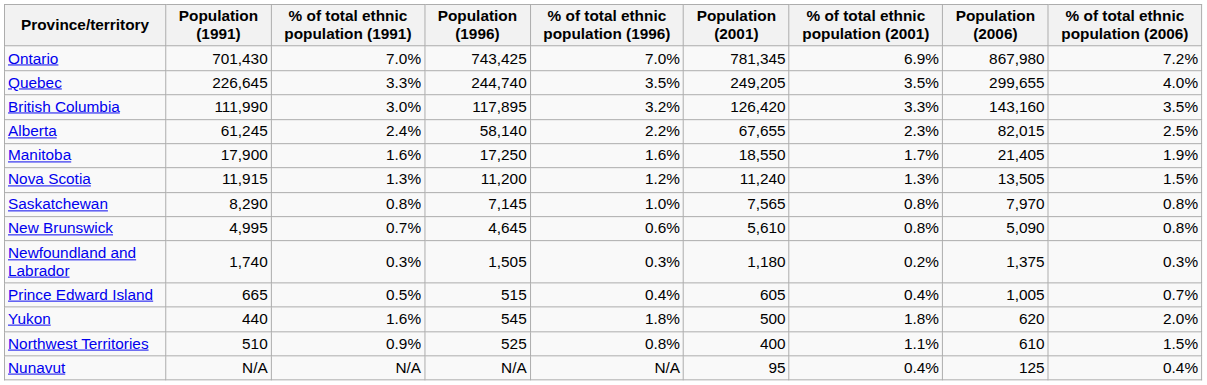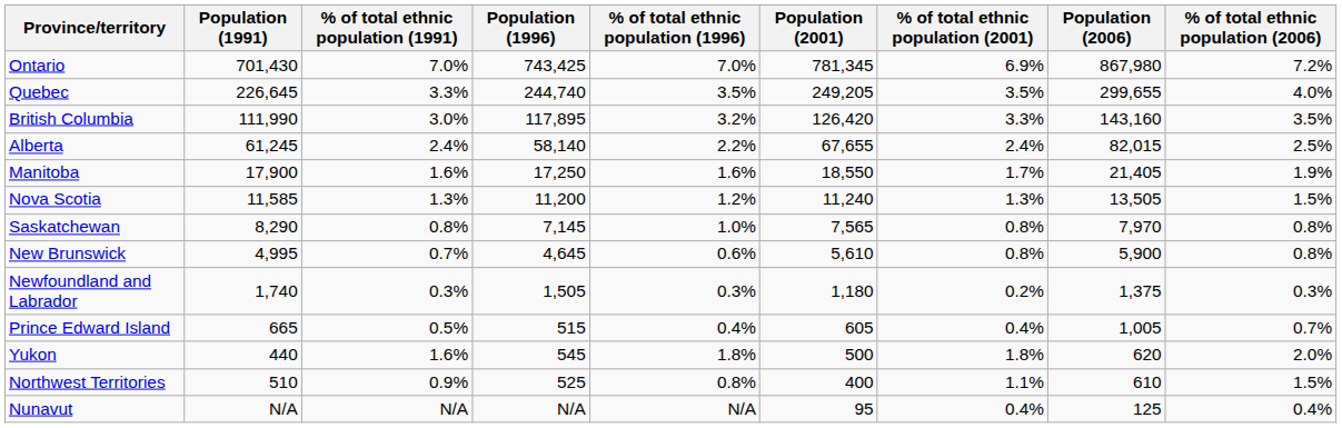 <table class="wikitable sortable">
 <tr>
 <th>Province/territory</th>
 <th>Population (1991)</th>
 <th>% of total ethnic population (1991)</th>
 <th>Population (1996)</th>
 <th>% of total ethnic population (1996)</th>
 <th>Population (2001)</th>
 <th>% of total ethnic population (2001)</th>
 <th>Population (2006)</th>
 <th>% of total ethnic population (2006)</th>
 </tr>
 <tr>
 <td><a href='#'>Ontario</a></td>
 <td align="right">701,430</td>
 <td align="right">7.0%</td>
 <td align="right">743,425</td>
 <td align="right">7.0%</td>
 <td align="right">781,345</td>
 <td align="right">6.9%</td>
 <td align="right">867,980</td>
 <td align="right">7.2%</td>
 </tr>
 <tr>
 <td><a href='#'>Quebec</a></td>
 <td align="right">226,645</td>
 <td align="right">3.3%</td>
 <td align="right">244,740</td>
 <td align="right">3.5%</td>
 <td align="right">249,205</td>
 <td align="right">3.5%</td>
 <td align="right">299,655</td>
 <td align="right">4.0%</td>
 </tr>
 <tr>
 <td><a href='#'>British Columbia</a></td>
 <td align="right">111,990</td>
 <td align="right">3.0%</td>
 <td align="right">117,895</td>
 <td align="right">3.2%</td>
 <td align="right">126,420</td>
 <td align="right">3.3%</td>
 <td align="right">143,160</td>
 <td align="right">3.5%</td>
 </tr>
 <tr>
 <td><a href='#'>Alberta</a></td>
 <td align="right">61,245</td>
 <td align="right">2.4%</td>
 <td align="right">58,140</td>
 <td align="right">2.2%</td>
 <td align="right">67,655</td>
-<td align="right">2.3%</td>
+<td align="right">2.4%</td>
 <td align="right">82,015</td>
 <td align="right">2.5%</td>
 </tr>
 <tr>
 <td><a href='#'>Manitoba</a></td>
 <td align="right">17,900</td>
 <td align="right">1.6%</td>
 <td align="right">17,250</td>
 <td align="right">1.6%</td>
 <td align="right">18,550</td>
 <td align="right">1.7%</td>
 <td align="right">21,405</td>
 <td align="right">1.9%</td>
 </tr>
 <tr>
 <td><a href='#'>Nova Scotia</a></td>
-<td align="right">11,915</td>
+<td align="right">11,585</td>
 <td align="right">1.3%</td>
 <td align="right">11,200</td>
 <td align="right">1.2%</td>
 <td align="right">11,240</td>
 <td align="right">1.3%</td>
 <td align="right">13,505</td>
 <td align="right">1.5%</td>
 </tr>
 <tr>
 <td><a href='#'>Saskatchewan</a></td>
 <td align="right">8,290</td>
 <td align="right">0.8%</td>
 <td align="right">7,145</td>
 <td align="right">1.0%</td>
 <td align="right">7,565</td>
 <td align="right">0.8%</td>
 <td align="right">7,970</td>
 <td align="right">0.8%</td>
 </tr>
 <tr>
 <td><a href='#'>New Brunswick</a></td>
 <td align="right">4,995</td>
 <td align="right">0.7%</td>
 <td align="right">4,645</td>
 <td align="right">0.6%</td>
 <td align="right">5,610</td>
 <td align="right">0.8%</td>
-<td align="right">5,090</td>
+<td align="right">5,900</td>
 <td align="right">0.8%</td>
 </tr>
 <tr>
 <td><a href='#'>Newfoundland and Labrador</a></td>
 <td align="right">1,740</td>
 <td align="right">0.3%</td>
 <td align="right">1,505</td>
 <td align="right">0.3%</td>
 <td align="right">1,180</td>
 <td align="right">0.2%</td>
 <td align="right">1,375</td>
 <td align="right">0.3%</td>
 </tr>
 <tr>
 <td><a href='#'>Prince Edward Island</a></td>
 <td align="right">665</td>
 <td align="right">0.5%</td>
 <td align="right">515</td>
 <td align="right">0.4%</td>
 <td align="right">605</td>
 <td align="right">0.4%</td>
 <td align="right">1,005</td>
 <td align="right">0.7%</td>
 </tr>
 <tr>
 <td><a href='#'>Yukon</a></td>
 <td align="right">440</td>
 <td align="right">1.6%</td>
 <td align="right">545</td>
 <td align="right">1.8%</td>
 <td align="right">500</td>
 <td align="right">1.8%</td>
 <td align="right">620</td>
 <td align="right">2.0%</td>
 </tr>
 <tr>
 <td><a href='#'>Northwest Territories</a></td>
 <td align="right">510</td>
 <td align="right">0.9%</td>
 <td align="right">525</td>
 <td align="right">0.8%</td>
 <td align="right">400</td>
 <td align="right">1.1%</td>
 <td align="right">610</td>
 <td align="right">1.5%</td>
 </tr>
 <tr>
 <td><a href='#'>Nunavut</a></td>
 <td align="right">N/A</td>
 <td align="right">N/A</td>
 <td align="right">N/A</td>
 <td align="right">N/A</td>
 <td align="right">95</td>
 <td align="right">0.4%</td>
 <td align="right">125</td>
 <td align="right">0.4%</td>
 </tr>
 </table>
